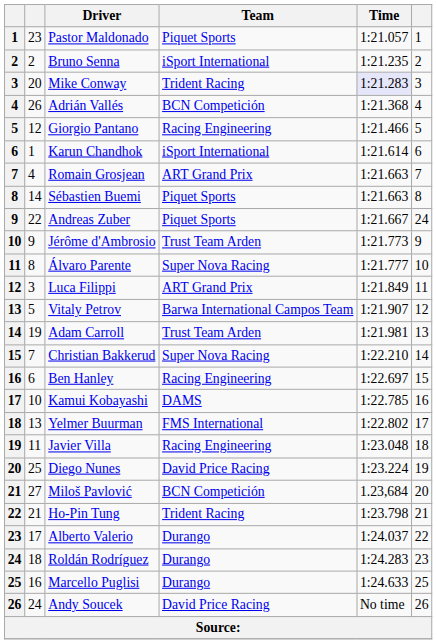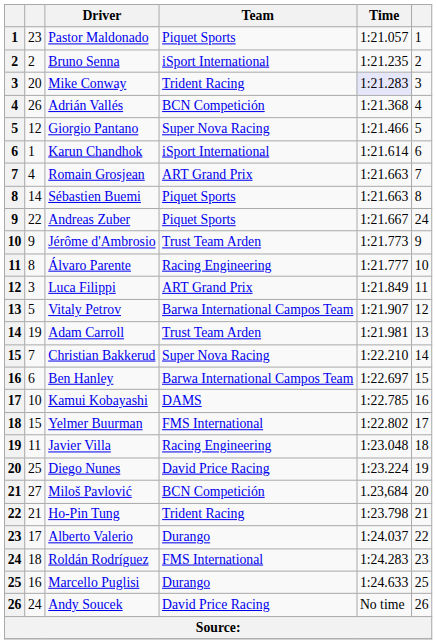 <table class="wikitable" style="font-size:85%">
 <tr>
 <th></th>
 <th></th>
 <th>Driver</th>
 <th>Team</th>
 <th>Time</th>
 <th></th>
 </tr>
 <tr>
 <th>1</th>
 <td>23</td>
 <td> <a href='#'>Pastor Maldonado</a></td>
 <td><a href='#'>Piquet Sports</a></td>
 <td>1:21.057</td>
 <td>1</td>
 </tr>
 <tr>
 <th>2</th>
 <td>2</td>
 <td> <a href='#'>Bruno Senna</a></td>
 <td><a href='#'>iSport International</a></td>
 <td>1:21.235</td>
 <td>2</td>
 </tr>
 <tr>
 <th>3</th>
 <td>20</td>
 <td> <a href='#'>Mike Conway</a></td>
 <td><a href='#'>Trident Racing</a></td>
 <td style="background: lavender;">1:21.283</td>
 <td>3</td>
 </tr>
 <tr>
 <th>4</th>
 <td>26</td>
 <td> <a href='#'>Adrián Vallés</a></td>
 <td><a href='#'>BCN Competición</a></td>
 <td>1:21.368</td>
 <td>4</td>
 </tr>
 <tr>
 <th>5</th>
 <td>12</td>
 <td> <a href='#'>Giorgio Pantano</a></td>
-<td><a href='#'>Racing Engineering</a></td>
+<td><a href='#'>Super Nova Racing</a></td>
 <td>1:21.466</td>
 <td>5</td>
 </tr>
 <tr>
 <th>6</th>
 <td>1</td>
 <td> <a href='#'>Karun Chandhok</a></td>
 <td><a href='#'>iSport International</a></td>
 <td>1:21.614</td>
 <td>6</td>
 </tr>
 <tr>
 <th>7</th>
 <td>4</td>
 <td> <a href='#'>Romain Grosjean</a></td>
 <td><a href='#'>ART Grand Prix</a></td>
 <td>1:21.663</td>
 <td>7</td>
 </tr>
 <tr>
 <th>8</th>
 <td>14</td>
 <td> <a href='#'>Sébastien Buemi</a></td>
 <td><a href='#'>Piquet Sports</a></td>
 <td>1:21.663</td>
 <td>8</td>
 </tr>
 <tr>
 <th>9</th>
 <td>22</td>
 <td> <a href='#'>Andreas Zuber</a></td>
 <td><a href='#'>Piquet Sports</a></td>
 <td>1:21.667</td>
 <td>24</td>
 </tr>
 <tr>
 <th>10</th>
 <td>9</td>
 <td> <a href='#'>Jérôme d'Ambrosio</a></td>
 <td><a href='#'>Trust Team Arden</a></td>
 <td>1:21.773</td>
 <td>9</td>
 </tr>
 <tr>
 <th>11</th>
 <td>8</td>
 <td> <a href='#'>Álvaro Parente</a></td>
-<td><a href='#'>Super Nova Racing</a></td>
+<td><a href='#'>Racing Engineering</a></td>
 <td>1:21.777</td>
 <td>10</td>
 </tr>
 <tr>
 <th>12</th>
 <td>3</td>
 <td> <a href='#'>Luca Filippi</a></td>
 <td><a href='#'>ART Grand Prix</a></td>
 <td>1:21.849</td>
 <td>11</td>
 </tr>
 <tr>
 <th>13</th>
 <td>5</td>
 <td> <a href='#'>Vitaly Petrov</a></td>
 <td><a href='#'>Barwa International Campos Team</a></td>
 <td>1:21.907</td>
 <td>12</td>
 </tr>
 <tr>
 <th>14</th>
 <td>19</td>
 <td> <a href='#'>Adam Carroll</a></td>
 <td><a href='#'>Trust Team Arden</a></td>
 <td>1:21.981</td>
 <td>13</td>
 </tr>
 <tr>
 <th>15</th>
 <td>7</td>
 <td> <a href='#'>Christian Bakkerud</a></td>
 <td><a href='#'>Super Nova Racing</a></td>
 <td>1:22.210</td>
 <td>14</td>
 </tr>
 <tr>
 <th>16</th>
 <td>6</td>
 <td> <a href='#'>Ben Hanley</a></td>
-<td><a href='#'>Racing Engineering</a></td>
+<td><a href='#'>Barwa International Campos Team</a></td>
 <td>1:22.697</td>
 <td>15</td>
 </tr>
 <tr>
 <th>17</th>
 <td>10</td>
 <td> <a href='#'>Kamui Kobayashi</a></td>
 <td><a href='#'>DAMS</a></td>
 <td>1:22.785</td>
 <td>16</td>
 </tr>
 <tr>
 <th>18</th>
-<td>13</td>
+<td>15</td>
 <td> <a href='#'>Yelmer Buurman</a></td>
 <td><a href='#'>FMS International</a></td>
 <td>1:22.802</td>
 <td>17</td>
 </tr>
 <tr>
 <th>19</th>
 <td>11</td>
 <td> <a href='#'>Javier Villa</a></td>
 <td><a href='#'>Racing Engineering</a></td>
 <td>1:23.048</td>
 <td>18</td>
 </tr>
 <tr>
 <th>20</th>
 <td>25</td>
 <td> <a href='#'>Diego Nunes</a></td>
 <td><a href='#'>David Price Racing</a></td>
 <td>1:23.224</td>
 <td>19</td>
 </tr>
 <tr>
 <th>21</th>
 <td>27</td>
 <td> <a href='#'>Miloš Pavlović</a></td>
 <td><a href='#'>BCN Competición</a></td>
 <td>1.23,684</td>
 <td>20</td>
 </tr>
 <tr>
 <th>22</th>
 <td>21</td>
 <td> <a href='#'>Ho-Pin Tung</a></td>
 <td><a href='#'>Trident Racing</a></td>
 <td>1:23.798</td>
 <td>21</td>
 </tr>
 <tr>
 <th>23</th>
 <td>17</td>
 <td> <a href='#'>Alberto Valerio</a></td>
 <td><a href='#'>Durango</a></td>
 <td>1:24.037</td>
 <td>22</td>
 </tr>
 <tr>
 <th>24</th>
 <td>18</td>
 <td> <a href='#'>Roldán Rodríguez</a></td>
-<td><a href='#'>Durango</a></td>
+<td><a href='#'>FMS International</a></td>
 <td>1:24.283</td>
 <td>23</td>
 </tr>
 <tr>
 <th>25</th>
 <td>16</td>
 <td> <a href='#'>Marcello Puglisi</a></td>
 <td><a href='#'>Durango</a></td>
 <td>1:24.633</td>
 <td>25</td>
 </tr>
 <tr>
 <th>26</th>
 <td>24</td>
 <td> <a href='#'>Andy Soucek</a></td>
 <td><a href='#'>David Price Racing</a></td>
 <td>No time</td>
 <td>26</td>
 </tr>
 <tr>
 <th colspan="6">Source:</th>
 </tr>
 <tr>
 </tr>
 </table>
